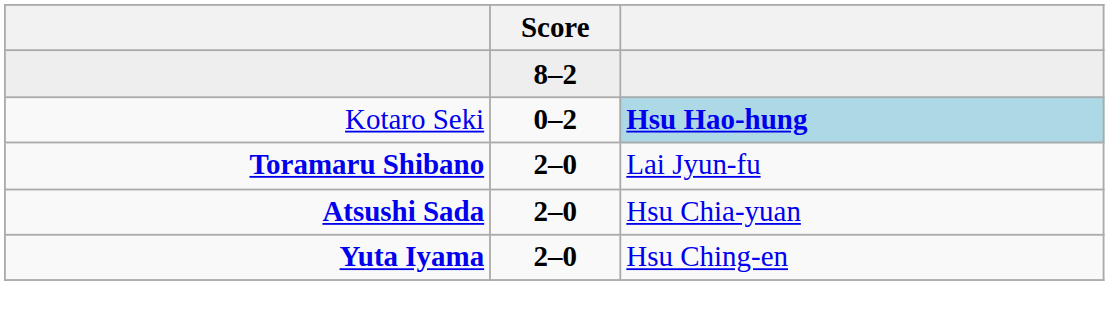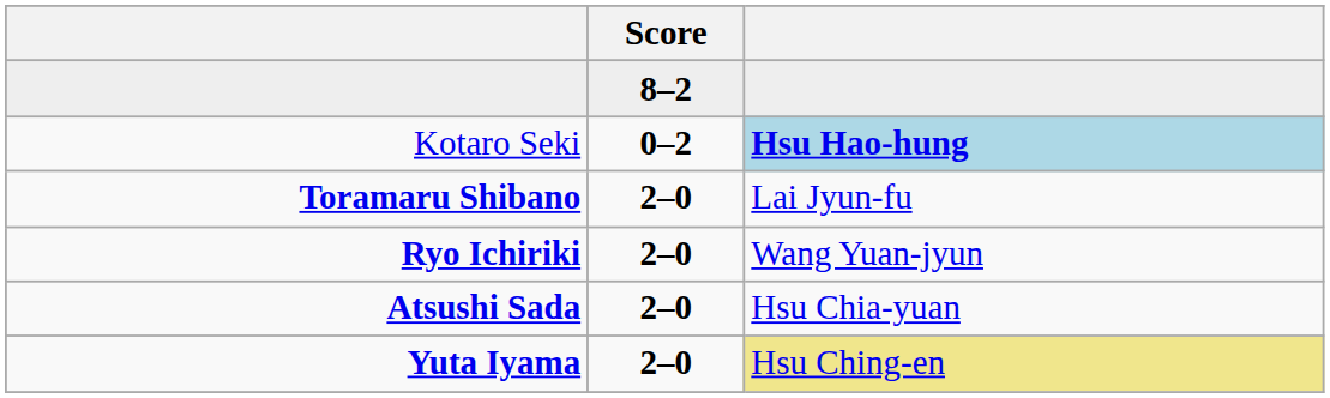 <table class="wikitable" style="text-align: center;">
 <tr>
 <th align="right" width="270"></th>
 <th width="65">Score</th>
 <th align="left" width="270"></th>
 </tr>
 <tr bgcolor=eeeeee>
 <td align=right><strong></strong></td>
 <td align=center><strong>8–2</strong></td>
 <td align=left></td>
 </tr>
 <tr>
 <td align=right><a href='#'>Kotaro Seki</a></td>
 <td align=center><strong>0–2</strong></td>
 <td align=left style="background: lightblue;"><strong><a href='#'>Hsu Hao-hung</a></strong></td>
 </tr>
 <tr>
 <td align=right><strong><a href='#'>Toramaru Shibano</a></strong></td>
 <td align=center><strong>2–0</strong></td>
 <td align=left><a href='#'>Lai Jyun-fu</a></td>
 </tr>
 <tr>
+<td align=right><strong><a href='#'>Ryo Ichiriki</a></strong></td>
+<td align=center><strong>2–0</strong></td>
+<td align=left><a href='#'>Wang Yuan-jyun</a></td>
+</tr>
+<tr>
 <td align=right><strong><a href='#'>Atsushi Sada</a></strong></td>
 <td align=center><strong>2–0</strong></td>
 <td align=left><a href='#'>Hsu Chia-yuan</a></td>
 </tr>
 <tr>
 <td align=right><strong><a href='#'>Yuta Iyama</a></strong></td>
 <td align=center><strong>2–0</strong></td>
-<td align=left><a href='#'>Hsu Ching-en</a></td>
+<td align=left style="background: khaki;"><a href='#'>Hsu Ching-en</a></td>
 </tr>
 </table>
